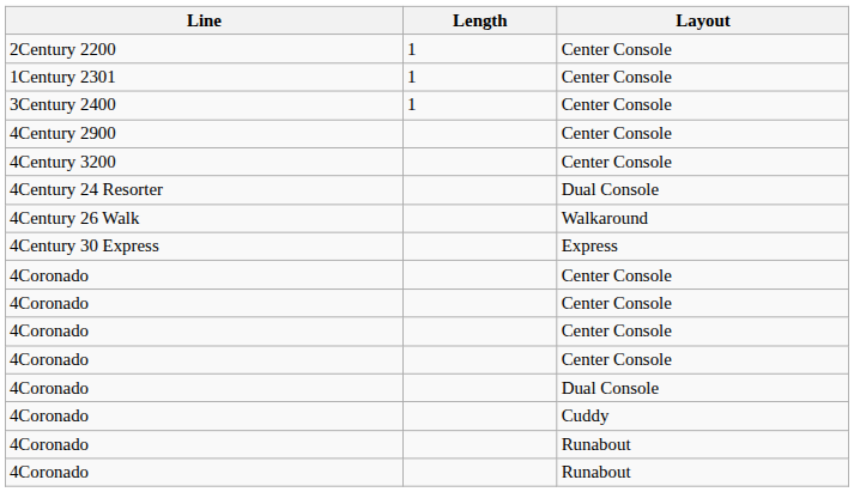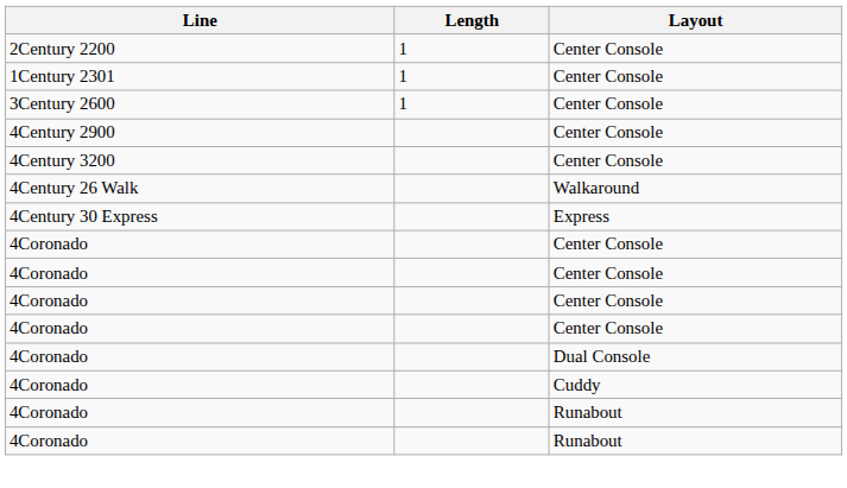 <table class="wikitable sortable" style="float:left; width:60%;">
 <tr>
 <th>Line</th>
 <th>Length</th>
 <th>Layout</th>
 </tr>
 <tr>
 <td><span>2</span>Century 2200</td>
 <td><span>1</span> </td>
 <td>Center Console</td>
 </tr>
 <tr>
 <td><span>1</span>Century 2301</td>
 <td><span>1</span> </td>
 <td>Center Console</td>
 </tr>
 <tr>
-<td><span>3</span>Century 2400</td>
+<td><span>3</span>Century 2600</td>
 <td><span>1</span> </td>
 <td>Center Console</td>
 </tr>
 <tr>
 <td><span>4</span>Century 2900</td>
 <td></td>
 <td>Center Console</td>
 </tr>
 <tr>
 <td><span>4</span>Century 3200</td>
 <td></td>
 <td>Center Console</td>
-</tr>
-<tr>
-<td><span>4</span>Century 24 Resorter</td>
-<td></td>
-<td>Dual Console</td>
 </tr>
 <tr>
 <td><span>4</span>Century 26 Walk</td>
 <td></td>
 <td>Walkaround</td>
 </tr>
 <tr>
 <td><span>4</span>Century 30 Express</td>
 <td></td>
 <td>Express</td>
 </tr>
 <tr>
 <td><span>4</span>Coronado</td>
 <td></td>
 <td>Center Console</td>
 </tr>
 <tr>
 <td><span>4</span>Coronado</td>
 <td></td>
 <td>Center Console</td>
 </tr>
 <tr>
 <td><span>4</span>Coronado</td>
 <td></td>
 <td>Center Console</td>
 </tr>
 <tr>
 <td><span>4</span>Coronado</td>
 <td></td>
 <td>Center Console</td>
 </tr>
 <tr>
 <td><span>4</span>Coronado</td>
 <td></td>
 <td>Dual Console</td>
 </tr>
 <tr>
 <td><span>4</span>Coronado</td>
 <td></td>
 <td>Cuddy</td>
 </tr>
 <tr>
 <td><span>4</span>Coronado</td>
 <td></td>
 <td>Runabout</td>
 </tr>
 <tr>
 <td><span>4</span>Coronado</td>
 <td></td>
 <td>Runabout</td>
 </tr>
 </table>
